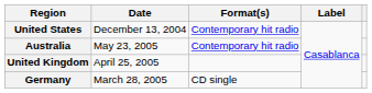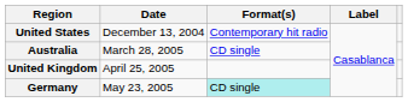 <table class="wikitable plainrowheaders">
 <tr>
 <th scope="col">Region</th>
 <th scope="col">Date</th>
 <th scope="col">Format(s)</th>
 <th scope="col">Label</th>
 <th scope="col"></th>
 </tr>
 <tr>
 <th scope="row">United States</th>
 <td>December 13, 2004</td>
 <td><a href='#'>Contemporary hit radio</a></td>
 <td rowspan="4"><a href='#'>Casablanca</a></td>
 <td></td>
 </tr>
 <tr>
 <th scope="row">Australia</th>
-<td>May 23, 2005</td>
-<td><a href='#'>Contemporary hit radio</a></td>
+<td>March 28, 2005</td>
+<td><a href='#'>CD single</a></td>
 <td></td>
 </tr>
 <tr>
 <th scope="row">United Kingdom</th>
 <td>April 25, 2005</td>
 <td></td>
 <td></td>
 </tr>
 <tr>
 <th scope="row">Germany</th>
-<td>March 28, 2005</td>
-<td>CD single</td>
+<td>May 23, 2005</td>
+<td style="background: paleturquoise;">CD single</td>
 <td></td>
 </tr>
 </table>
